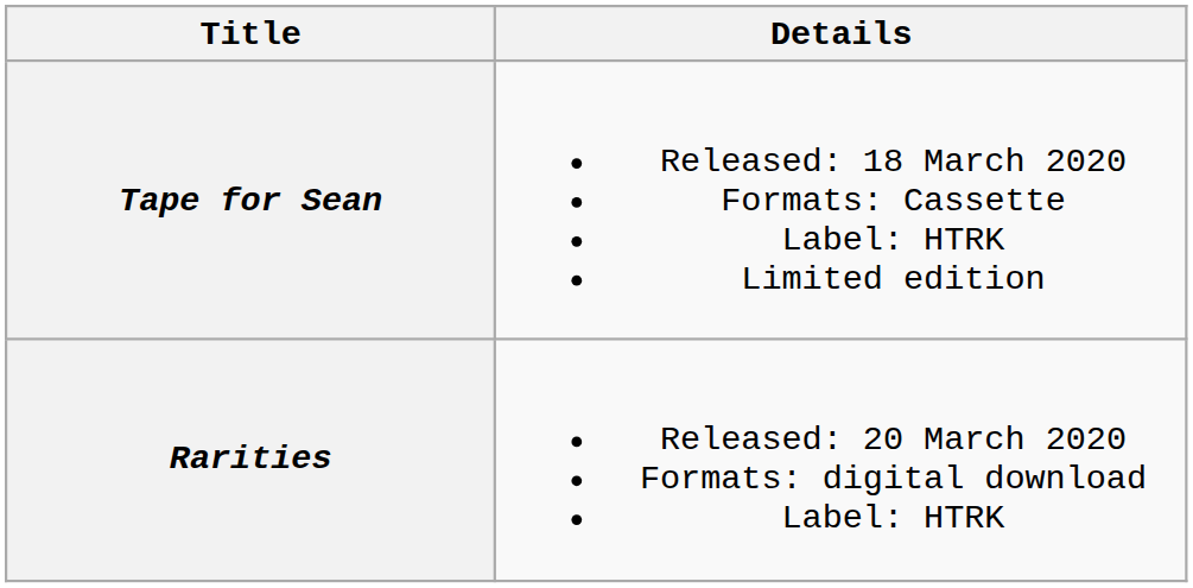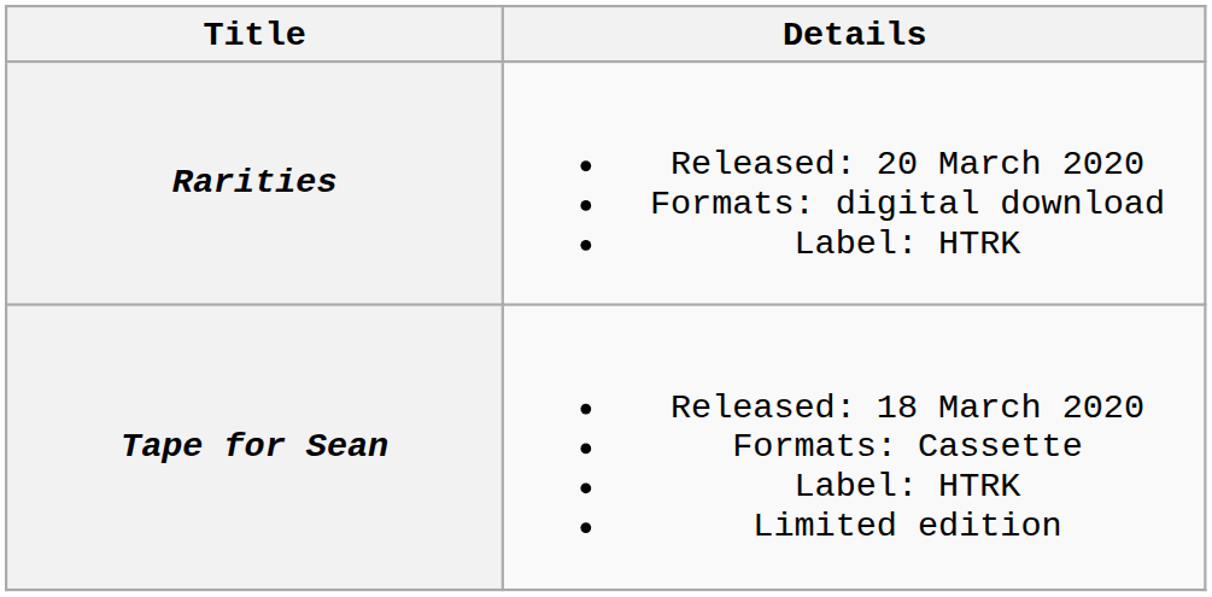 <table class="wikitable plainrowheaders" style="text-align:center;" border="1">
 <tr>
 <th scope="col" style="width:14em;">Title</th>
 <th scope="col" style="width:20em;">Details</th>
 </tr>
 <tr>
+<th scope="row"><em>Rarities</em></th>
+<td><br><ul><li>Released: 20 March 2020</li><li>Formats: digital download</li><li>Label: HTRK</li></ul></td>
+</tr>
+<tr>
 <th scope="row"><em>Tape for Sean</em></th>
 <td><br><ul><li>Released: 18 March 2020</li><li>Formats: Cassette</li><li>Label: HTRK</li><li>Limited edition</li></ul></td>
 </tr>
-<tr>
-<th scope="row"><em>Rarities</em></th>
-<td><br><ul><li>Released: 20 March 2020</li><li>Formats: digital download</li><li>Label: HTRK</li></ul></td>
-</tr>
 </table>
